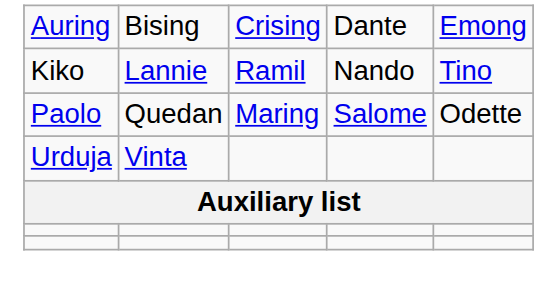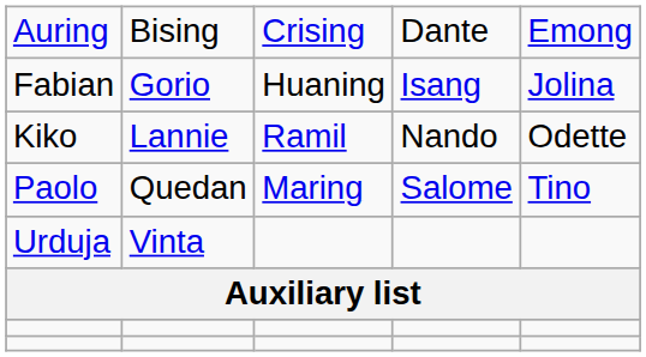 <table class="wikitable" style="float:right;">
 <tr>
 <td><a href='#'>Auring</a></td>
 <td>Bising</td>
 <td><a href='#'>Crising</a></td>
 <td>Dante</td>
 <td><a href='#'>Emong</a></td>
 </tr>
 <tr>
+<td>Fabian</td>
+<td><a href='#'>Gorio</a></td>
+<td>Huaning</td>
+<td><a href='#'>Isang</a></td>
+<td><a href='#'>Jolina</a></td>
+</tr>
+<tr>
 <td>Kiko</td>
 <td><a href='#'>Lannie</a></td>
 <td><a href='#'>Ramil</a></td>
 <td>Nando</td>
-<td><a href='#'>Tino</a></td>
+<td>Odette</td>
 </tr>
 <tr>
 <td><a href='#'>Paolo</a></td>
 <td>Quedan</td>
 <td><a href='#'>Maring</a></td>
 <td><a href='#'>Salome</a></td>
-<td>Odette</td>
+<td><a href='#'>Tino</a></td>
 </tr>
 <tr>
 <td><a href='#'>Urduja</a></td>
 <td><a href='#'>Vinta</a></td>
 <td></td>
 <td></td>
 <td></td>
 </tr>
 <tr>
 <th colspan=5>Auxiliary list</th>
 </tr>
 <tr>
 <td></td>
 <td></td>
 <td></td>
 <td></td>
 <td></td>
 </tr>
 <tr>
 <td></td>
 <td></td>
 <td></td>
 <td></td>
 <td></td>
 </tr>
 </table>
